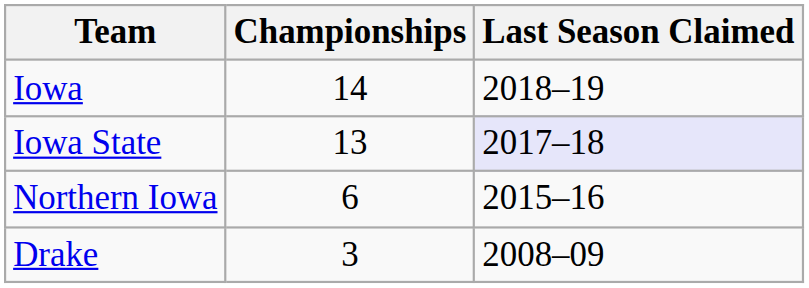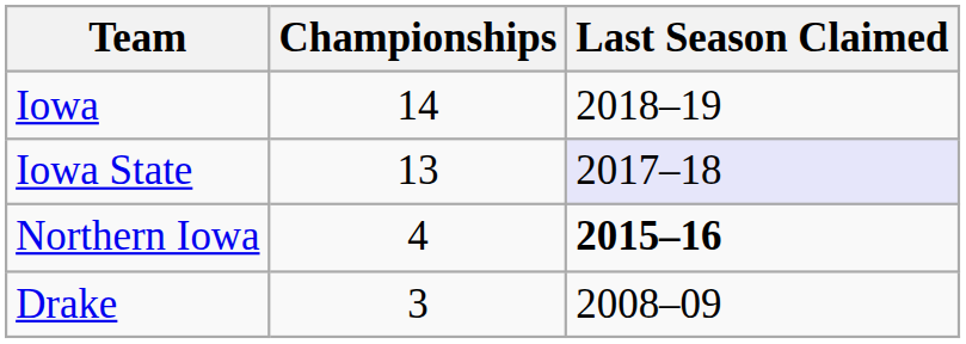 <table class= "wikitable">
 <tr>
 <th>Team</th>
 <th>Championships</th>
 <th>Last Season Claimed</th>
 </tr>
 <tr>
 <td><a href='#'>Iowa</a></td>
 <td align=center>14</td>
 <td>2018–19</td>
 </tr>
 <tr>
 <td><a href='#'>Iowa State</a></td>
 <td align=center>13</td>
 <td style="background: lavender;">2017–18</td>
 </tr>
 <tr>
 <td><a href='#'>Northern Iowa</a></td>
-<td align=center>6</td>
-<td>2015–16</td>
+<td align=center>4</td>
+<td><strong>2015–16</strong></td>
 </tr>
 <tr>
 <td><a href='#'>Drake</a></td>
 <td align=center>3</td>
 <td>2008–09</td>
 </tr>
 </table>
